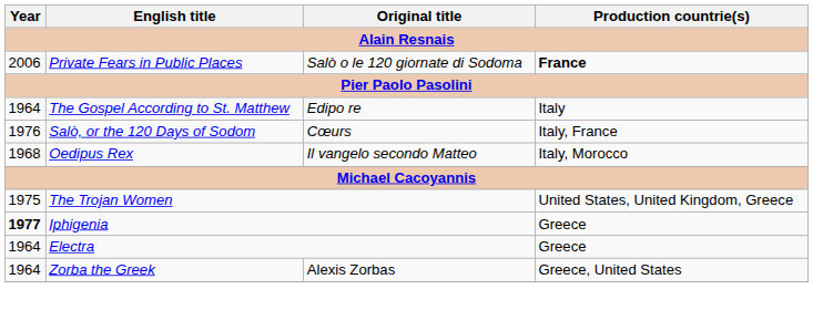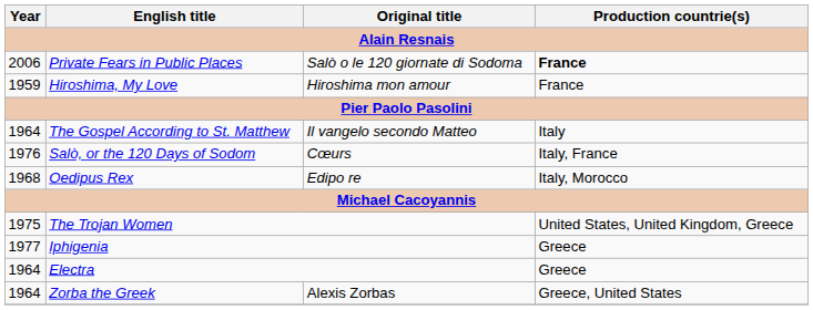 <table class="sortable wikitable" style="width:100%; margin-bottom:4px" cellpadding="5">
 <tr>
 <th scope="col">Year</th>
 <th scope="col">English title</th>
 <th scope="col">Original title</th>
 <th scope="col">Production countrie(s)</th>
 </tr>
 <tr>
 <th colspan="4" style="background:#EDC9AF"><a href='#'>Alain Resnais</a></th>
 </tr>
 <tr>
 <td>2006</td>
 <td><em><a href='#'>Private Fears in Public Places</a></em></td>
 <td><em>Salò o le 120 giornate di Sodoma</em></td>
 <td><strong>France</strong></td>
 </tr>
 <tr>
+<td>1959</td>
+<td><em><a href='#'>Hiroshima, My Love</a></em></td>
+<td><em>Hiroshima mon amour</em></td>
+<td>France</td>
+</tr>
+<tr>
 <th colspan="4" style="background:#EDC9AF"><a href='#'>Pier Paolo Pasolini</a></th>
 </tr>
 <tr>
 <td>1964</td>
 <td><em><a href='#'>The Gospel According to St. Matthew</a></em></td>
-<td><em>Edipo re</em></td>
+<td><em>Il vangelo secondo Matteo</em></td>
 <td>Italy</td>
 </tr>
 <tr>
 <td>1976</td>
 <td><em><a href='#'>Salò, or the 120 Days of Sodom</a></em></td>
 <td><em>Cœurs</em></td>
 <td>Italy, France</td>
 </tr>
 <tr>
 <td>1968</td>
 <td><em><a href='#'>Oedipus Rex</a></em></td>
-<td><em>Il vangelo secondo Matteo</em></td>
+<td><em>Edipo re</em></td>
 <td>Italy, Morocco</td>
 </tr>
 <tr>
 <th colspan="4" style="background:#EDC9AF"><a href='#'>Michael Cacoyannis</a></th>
 </tr>
 <tr>
 <td>1975</td>
 <td colspan="2"><em><a href='#'>The Trojan Women</a></em></td>
 <td>United States, United Kingdom, Greece</td>
 </tr>
 <tr>
-<td><strong>1977</strong></td>
+<td>1977</td>
 <td colspan="2"><em><a href='#'>Iphigenia</a></em></td>
 <td>Greece</td>
 </tr>
 <tr>
 <td>1964</td>
 <td colspan="2"><em><a href='#'>Electra</a></em></td>
 <td>Greece</td>
 </tr>
 <tr>
 <td>1964</td>
 <td><em><a href='#'>Zorba the Greek</a></em></td>
 <td>Alexis Zorbas</td>
 <td>Greece, United States</td>
 </tr>
 <tr>
 </tr>
 </table>
